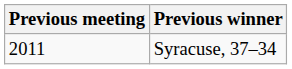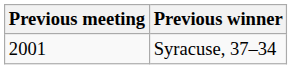 <table class="wikitable">
 <tr>
 <th>Previous meeting</th>
 <th>Previous winner</th>
 </tr>
 <tr>
-<td>2011</td>
+<td>2001</td>
 <td>Syracuse, 37–34</td>
 </tr>
 </table>
